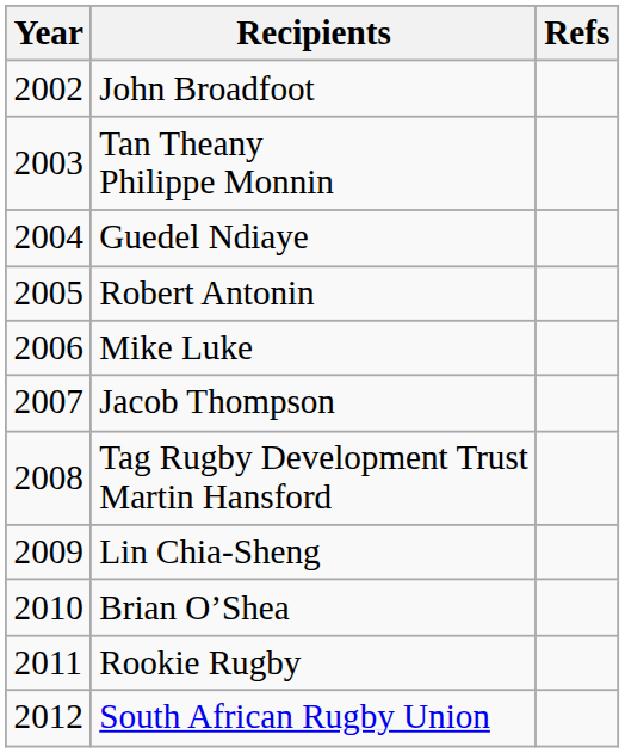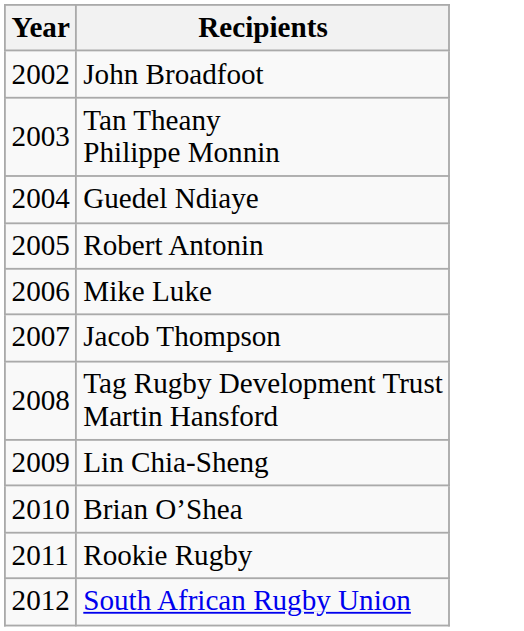 <table class="wikitable">
 <tr>
 <th>Year</th>
 <th>Recipients</th>
-<th>Refs</th>
 </tr>
 <tr>
 <td>2002</td>
 <td> John Broadfoot</td>
-<td></td>
 </tr>
 <tr>
 <td>2003</td>
 <td> Tan Theany<br> Philippe Monnin</td>
-<td></td>
 </tr>
 <tr>
 <td>2004</td>
 <td> Guedel Ndiaye</td>
-<td></td>
 </tr>
 <tr>
 <td>2005</td>
 <td> Robert Antonin</td>
-<td></td>
 </tr>
 <tr>
 <td>2006</td>
 <td> Mike Luke</td>
-<td></td>
 </tr>
 <tr>
 <td>2007</td>
 <td> Jacob Thompson</td>
-<td></td>
 </tr>
 <tr>
 <td>2008</td>
 <td>Tag Rugby Development Trust<br> Martin Hansford</td>
-<td></td>
 </tr>
 <tr>
 <td>2009</td>
 <td> Lin Chia-Sheng</td>
-<td></td>
 </tr>
 <tr>
 <td>2010</td>
 <td> Brian O’Shea</td>
-<td></td>
 </tr>
 <tr>
 <td>2011</td>
 <td> Rookie Rugby</td>
-<td></td>
 </tr>
 <tr>
 <td>2012</td>
 <td> <a href='#'>South African Rugby Union</a></td>
-<td></td>
 </tr>
 </table>
